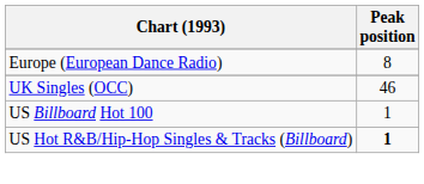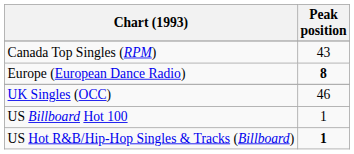 <table class="wikitable sortable">
 <tr>
 <th>Chart (1993)</th>
 <th>Peak<br>position</th>
 </tr>
 <tr>
 </tr>
 <tr>
+<td>Canada Top Singles (<em><a href='#'>RPM</a></em>)</td>
+<td style="text-align:center;">43</td>
+</tr>
+<tr>
 <td>Europe (<a href='#'>European Dance Radio</a>)</td>
-<td style="text-align:center;">8</td>
+<td style="text-align:center;"><strong>8</strong></td>
 </tr>
 <tr>
 </tr>
 <tr>
 </tr>
 <tr>
 </tr>
 <tr>
 <td><a href='#'>UK Singles</a> (<a href='#'>OCC</a>)</td>
 <td style="text-align:center;">46</td>
 </tr>
 <tr>
 <td>US <em><a href='#'>Billboard</a></em> <a href='#'>Hot 100</a></td>
 <td style="text-align:center;">1</td>
 </tr>
 <tr>
 <td>US <a href='#'>Hot R&B/Hip-Hop Singles & Tracks</a> (<em><a href='#'>Billboard</a></em>)</td>
 <td style="text-align:center;"><strong>1</strong></td>
 </tr>
 </table>
